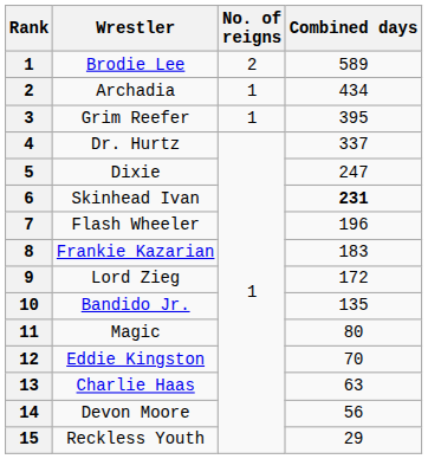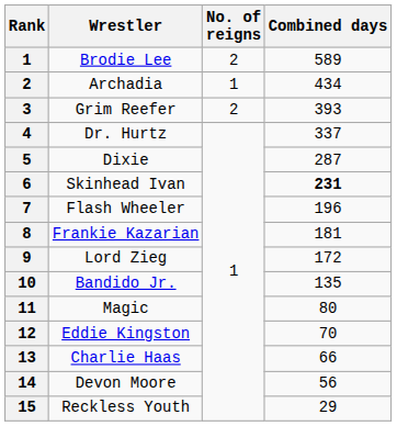 <table class="wikitable sortable" style="text-align: center">
 <tr>
 <th>Rank</th>
 <th>Wrestler</th>
 <th>No. of<br>reigns</th>
 <th>Combined days</th>
 </tr>
 <tr>
 <th>1</th>
 <td><a href='#'>Brodie Lee</a></td>
 <td>2</td>
 <td>589</td>
 </tr>
 <tr>
 <th>2</th>
 <td>Archadia</td>
 <td>1</td>
 <td>434</td>
 </tr>
 <tr>
 <th>3</th>
 <td>Grim Reefer</td>
-<td>1</td>
-<td>395</td>
+<td>2</td>
+<td>393</td>
 </tr>
 <tr>
 <th>4</th>
 <td>Dr. Hurtz</td>
 <td rowspan=12>1</td>
 <td>337</td>
 </tr>
 <tr>
 <th>5</th>
 <td>Dixie</td>
-<td>247</td>
+<td>287</td>
 </tr>
 <tr>
 <th>6</th>
 <td>Skinhead Ivan</td>
 <td><strong>231</strong></td>
 </tr>
 <tr>
 <th>7</th>
 <td>Flash Wheeler</td>
 <td>196</td>
 </tr>
 <tr>
 <th>8</th>
 <td><a href='#'>Frankie Kazarian</a></td>
-<td>183</td>
+<td>181</td>
 </tr>
 <tr>
 <th>9</th>
 <td>Lord Zieg</td>
 <td>172</td>
 </tr>
 <tr>
 <th>10</th>
 <td><a href='#'>Bandido Jr.</a></td>
 <td>135</td>
 </tr>
 <tr>
 <th>11</th>
 <td>Magic</td>
 <td>80</td>
 </tr>
 <tr>
 <th>12</th>
 <td><a href='#'>Eddie Kingston</a></td>
 <td>70</td>
 </tr>
 <tr>
 <th>13</th>
 <td><a href='#'>Charlie Haas</a></td>
-<td>63</td>
+<td>66</td>
 </tr>
 <tr>
 <th>14</th>
 <td>Devon Moore</td>
 <td>56</td>
 </tr>
 <tr>
 <th>15</th>
 <td>Reckless Youth</td>
 <td>29</td>
 </tr>
 </table>
